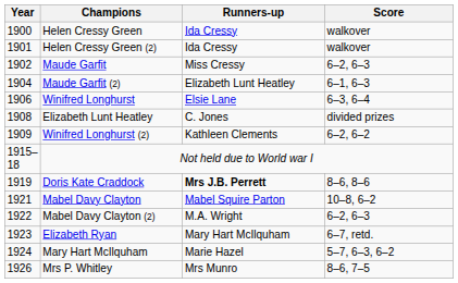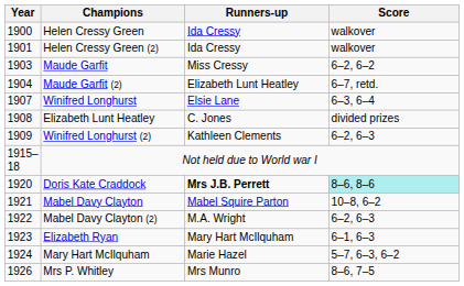 <table class="sortable wikitable">
 <tr>
 <th style="width:40px">Year</th>
 <th style="width:200px">Champions</th>
 <th style="width:200px">Runners-up</th>
 <th style="width:180px">Score</th>
 </tr>
 <tr>
 <td>1900</td>
 <td> Helen Cressy Green</td>
 <td> <a href='#'>Ida Cressy</a></td>
 <td>walkover</td>
 </tr>
 <tr>
 <td>1901</td>
 <td> Helen Cressy Green <small>(2)</small></td>
 <td> Ida Cressy</td>
 <td>walkover</td>
 </tr>
 <tr>
-<td>1902</td>
+<td>1903</td>
 <td> <a href='#'>Maude Garfit</a></td>
 <td> Miss Cressy</td>
-<td>6–2, 6–3</td>
+<td>6–2, 6–2</td>
 </tr>
 <tr>
 <td>1904</td>
 <td> <a href='#'>Maude Garfit</a> <small>(2)</small></td>
 <td> Elizabeth Lunt Heatley</td>
-<td>6–1, 6–3</td>
+<td>6–7, retd.</td>
 </tr>
 <tr>
-<td>1906</td>
+<td>1907</td>
 <td> <a href='#'>Winifred Longhurst</a></td>
 <td> <a href='#'>Elsie Lane</a></td>
 <td>6–3, 6–4</td>
 </tr>
 <tr>
 <td>1908</td>
 <td> Elizabeth Lunt Heatley</td>
 <td> C. Jones</td>
 <td>divided prizes</td>
 </tr>
 <tr>
 <td>1909</td>
 <td> <a href='#'>Winifred Longhurst</a> <small>(2)</small></td>
 <td> Kathleen Clements</td>
-<td>6–2, 6–2</td>
+<td>6–2, 6–3</td>
 </tr>
 <tr>
 <td>1915–18</td>
 <td colspan="4"  style="text-align:center;"><em>Not held due to World war I</em></td>
 </tr>
 <tr>
-<td>1919</td>
+<td>1920</td>
 <td> <a href='#'>Doris Kate Craddock</a></td>
 <td><strong> Mrs J.B. Perrett</strong></td>
-<td>8–6, 8–6</td>
+<td style="background: paleturquoise;">8–6, 8–6</td>
 </tr>
 <tr>
 <td>1921</td>
 <td> <a href='#'>Mabel Davy Clayton</a></td>
 <td> <a href='#'>Mabel Squire Parton</a></td>
 <td>10–8, 6–2</td>
 </tr>
 <tr>
 <td>1922</td>
 <td> Mabel Davy Clayton <small>(2)</small></td>
 <td> M.A. Wright</td>
 <td>6–2, 6–3</td>
 </tr>
 <tr>
 <td>1923</td>
 <td> <a href='#'>Elizabeth Ryan</a></td>
 <td> Mary Hart McIlquham</td>
-<td>6–7, retd.</td>
+<td>6–1, 6–3</td>
 </tr>
 <tr>
 <td>1924</td>
 <td> Mary Hart McIlquham</td>
 <td> Marie Hazel</td>
 <td>5–7, 6–3, 6–2</td>
 </tr>
 <tr>
 <td>1926</td>
 <td> Mrs P. Whitley</td>
 <td> Mrs Munro</td>
 <td>8–6, 7–5</td>
 </tr>
 </table>
